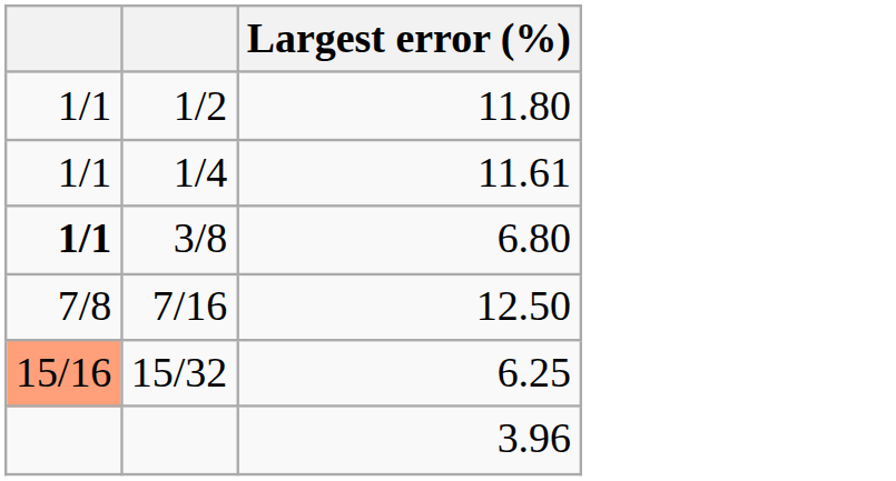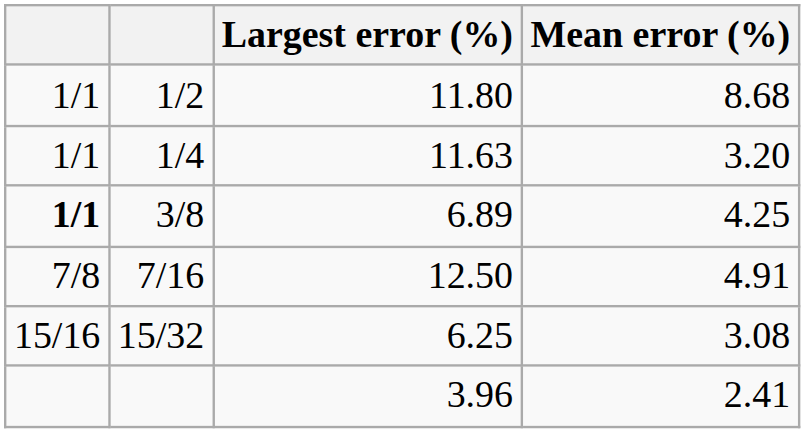 <table class="wikitable" style="text-align:right">
 <tr>
 <th></th>
 <th></th>
 <th>Largest error (%)</th>
+<th>Mean error (%)</th>
 </tr>
 <tr>
 <td>1/1</td>
 <td>1/2</td>
 <td>11.80</td>
+<td>8.68</td>
 </tr>
 <tr>
 <td>1/1</td>
 <td>1/4</td>
-<td>11.61</td>
+<td>11.63</td>
+<td>3.20</td>
 </tr>
 <tr>
 <td><strong>1/1</strong></td>
 <td>3/8</td>
-<td>6.80</td>
+<td>6.89</td>
+<td>4.25</td>
 </tr>
 <tr>
 <td>7/8</td>
 <td>7/16</td>
 <td>12.50</td>
+<td>4.91</td>
 </tr>
 <tr>
-<td style="background: lightsalmon;">15/16</td>
+<td>15/16</td>
 <td>15/32</td>
 <td>6.25</td>
+<td>3.08</td>
 </tr>
 <tr>
 <td></td>
 <td></td>
 <td>3.96</td>
+<td>2.41</td>
 </tr>
 </table>
